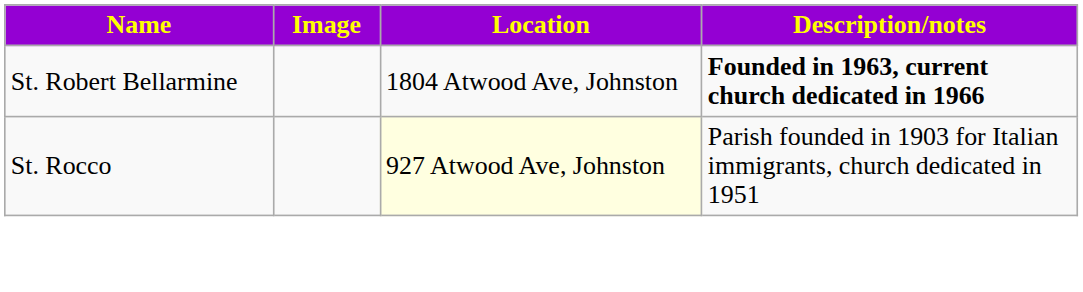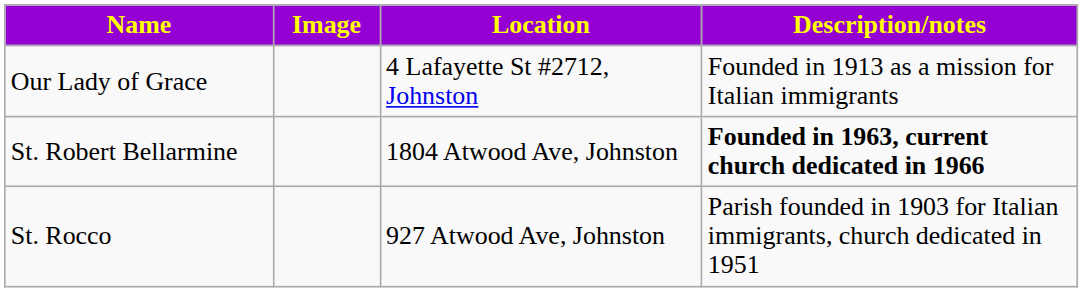 <table class="wikitable sortable" style="width:75%">
 <tr>
 <th style="background:darkviolet; color:yellow;" width="25%"><strong>Name</strong></th>
 <th style="background:darkviolet; color:yellow;" width="10%"><strong>Image</strong></th>
 <th style="background:darkviolet; color:yellow;" width="30%"><strong>Location</strong></th>
 <th style="background:darkviolet; color:yellow;" width="35%"><strong>Description/notes</strong></th>
+</tr>
+<tr>
+<td>Our Lady of Grace</td>
+<td></td>
+<td>4 Lafayette St #2712, <a href='#'>Johnston</a></td>
+<td>Founded in 1913 as a mission for Italian immigrants</td>
 </tr>
 <tr>
 <td>St. Robert Bellarmine</td>
 <td></td>
 <td>1804 Atwood Ave, Johnston</td>
 <td><strong>Founded in 1963, current church dedicated in 1966</strong></td>
 </tr>
 <tr>
 <td>St. Rocco</td>
 <td></td>
-<td style="background: lightyellow;">927 Atwood Ave, Johnston</td>
+<td>927 Atwood Ave, Johnston</td>
 <td>Parish founded in 1903 for Italian immigrants, church dedicated in 1951</td>
 </tr>
 </table>
